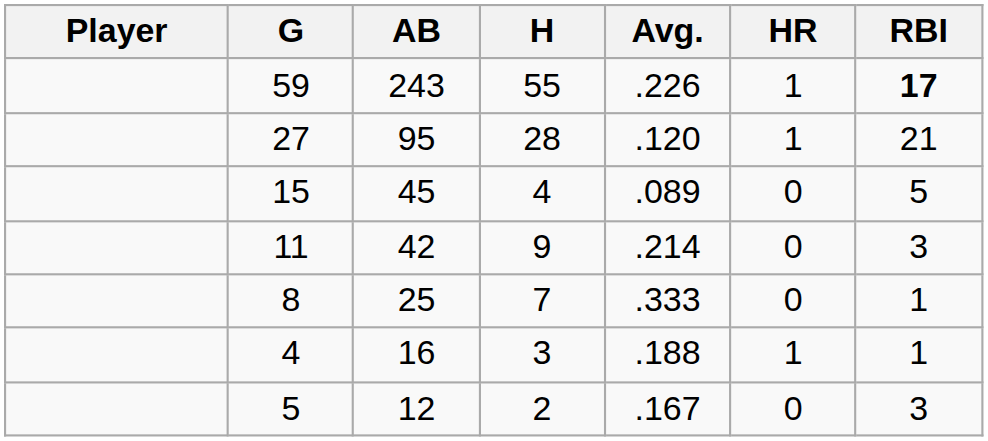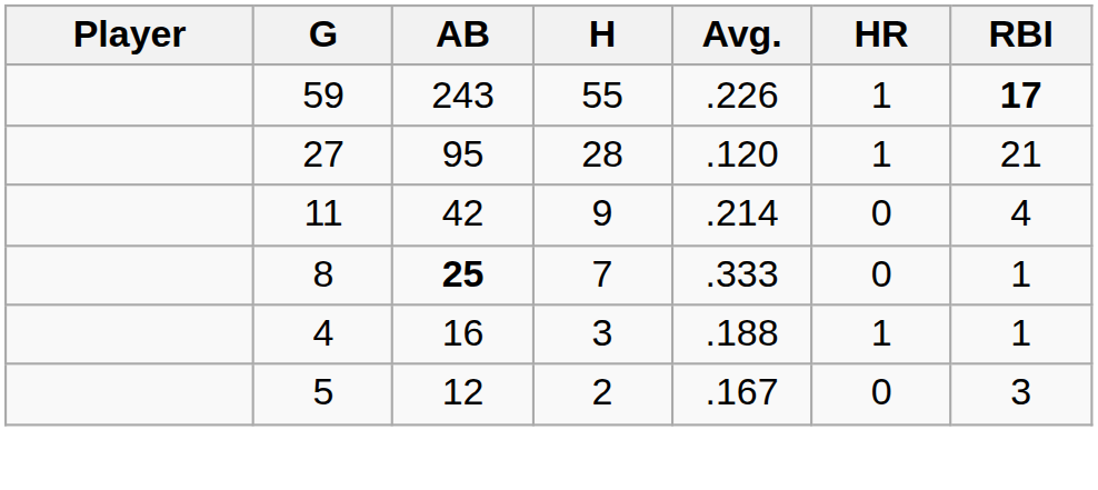 <table class="wikitable sortable">
 <tr>
 <th bgcolor="#DDDDFF" width="16%">Player</th>
 <th bgcolor="#DDDDFF" width="9%">G</th>
 <th bgcolor="#DDDDFF" width="9%">AB</th>
 <th bgcolor="#DDDDFF" width="9%">H</th>
 <th bgcolor="#DDDDFF" width="9%">Avg.</th>
 <th bgcolor="#DDDDFF" width="9%">HR</th>
 <th bgcolor="#DDDDFF" width="9%">RBI</th>
 </tr>
 <tr align="center">
 <td></td>
 <td>59</td>
 <td>243</td>
 <td>55</td>
 <td>.226</td>
 <td>1</td>
 <td><strong>17</strong></td>
 </tr>
 <tr align="center">
 <td></td>
 <td>27</td>
 <td>95</td>
 <td>28</td>
 <td>.120</td>
 <td>1</td>
 <td>21</td>
 </tr>
 <tr align="center">
 <td></td>
-<td>15</td>
-<td>45</td>
-<td>4</td>
-<td>.089</td>
-<td>0</td>
-<td>5</td>
-</tr>
-<tr align="center">
-<td></td>
 <td>11</td>
 <td>42</td>
 <td>9</td>
 <td>.214</td>
 <td>0</td>
-<td>3</td>
+<td>4</td>
 </tr>
 <tr align="center">
 <td></td>
 <td>8</td>
-<td>25</td>
+<td><strong>25</strong></td>
 <td>7</td>
 <td>.333</td>
 <td>0</td>
 <td>1</td>
 </tr>
 <tr align="center">
 <td></td>
 <td>4</td>
 <td>16</td>
 <td>3</td>
 <td>.188</td>
 <td>1</td>
 <td>1</td>
 </tr>
 <tr align="center">
 <td></td>
 <td>5</td>
 <td>12</td>
 <td>2</td>
 <td>.167</td>
 <td>0</td>
 <td>3</td>
 </tr>
 </table>
